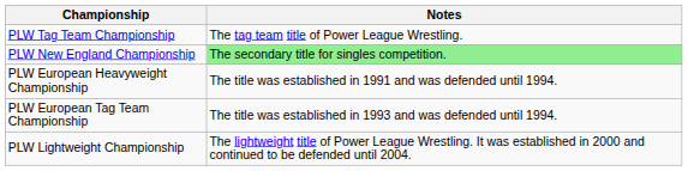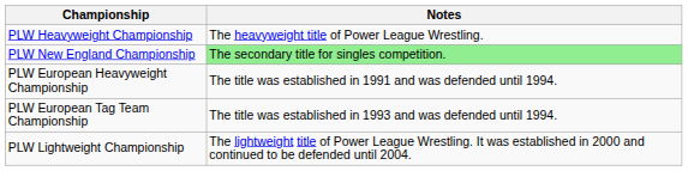 <table class="wikitable">
 <tr>
 <th>Championship</th>
 <th>Notes</th>
 </tr>
-<tr>
-<td><a href='#'>PLW Tag Team Championship</a></td>
-<td>The <a href='#'>tag team</a> <a href='#'>title</a> of Power League Wrestling.</td>
+<tr |->
+<td><a href='#'>PLW Heavyweight Championship</a></td>
+<td>The <a href='#'>heavyweight title</a> of Power League Wrestling.</td>
 </tr>
 <tr>
 <td><a href='#'>PLW New England Championship</a></td>
 <td style="background: lightgreen;">The secondary title for singles competition.</td>
 </tr>
 <tr>
 <td>PLW European Heavyweight Championship</td>
 <td>The title was established in 1991 and was defended until 1994.</td>
 </tr>
 <tr>
 <td>PLW European Tag Team Championship</td>
 <td>The title was established in 1993 and was defended until 1994.</td>
 </tr>
 <tr>
 <td>PLW Lightweight Championship</td>
 <td>The <a href='#'>lightweight</a> <a href='#'>title</a> of Power League Wrestling. It was established in 2000 and continued to be defended until 2004.</td>
 </tr>
 </table>
